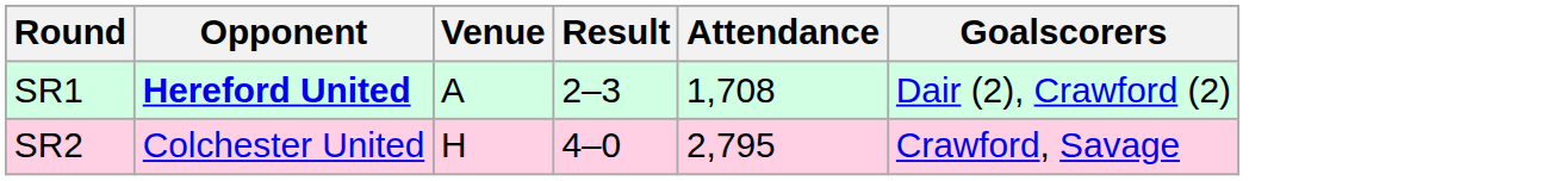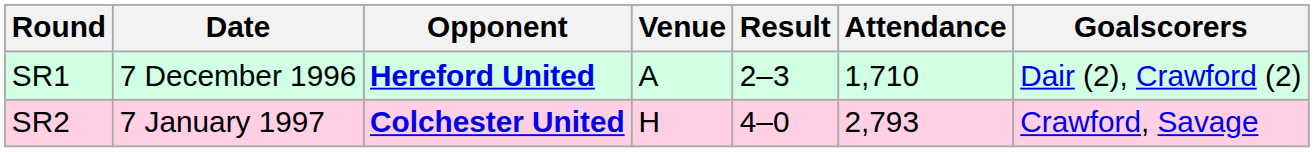 <table class="wikitable">
 <tr>
 <th>Round</th>
+<th>Date</th>
 <th>Opponent</th>
 <th>Venue</th>
 <th>Result</th>
 <th>Attendance</th>
 <th>Goalscorers</th>
 </tr>
 <tr style="background-color: #d0ffe3;">
 <td>SR1</td>
+<td>7 December 1996</td>
 <td><strong><a href='#'>Hereford United</a></strong></td>
 <td>A</td>
 <td>2–3</td>
-<td>1,708</td>
+<td>1,710</td>
 <td><a href='#'>Dair</a> (2), <a href='#'>Crawford</a> (2)</td>
 </tr>
 <tr style="background-color: #ffd0e3;">
 <td>SR2</td>
-<td><a href='#'>Colchester United</a></td>
+<td>7 January 1997</td>
+<td><strong><a href='#'>Colchester United</a></strong></td>
 <td>H</td>
 <td>4–0</td>
-<td>2,795</td>
+<td>2,793</td>
 <td><a href='#'>Crawford</a>, <a href='#'>Savage</a></td>
 </tr>
 </table>
